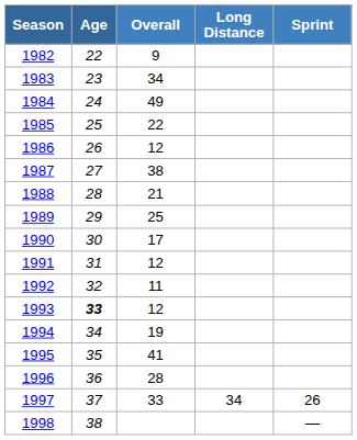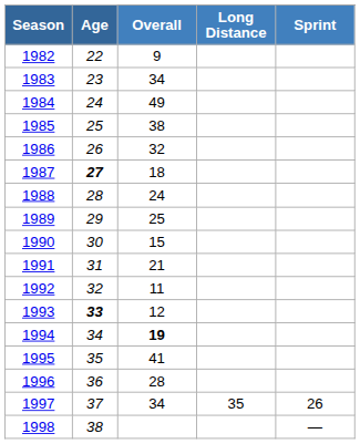 <table class="wikitable" style="font-size:95%; text-align:center; border:grey solid 1px; border-collapse:collapse; background:#ffffff;">
 <tr>
 <th style="background-color:#369; color:white; width:60px;" rowspan="2"> Season </th>
 <th style="background-color:#369; color:white; width:40px;" rowspan="2"> Age </th>
 </tr>
 <tr>
 <th style="background-color:#4180be; color:white; width:75px;">Overall</th>
 <th style="background-color:#4180be; color:white; width:75px;">Long Distance</th>
 <th style="background-color:#4180be; color:white; width:75px;">Sprint</th>
 </tr>
 <tr>
 <td><a href='#'>1982</a></td>
 <td><em>22</em></td>
 <td>9</td>
 <td></td>
 <td></td>
 </tr>
 <tr>
 <td><a href='#'>1983</a></td>
 <td><em>23</em></td>
 <td>34</td>
 <td></td>
 <td></td>
 </tr>
 <tr>
 <td><a href='#'>1984</a></td>
 <td><em>24</em></td>
 <td>49</td>
 <td></td>
 <td></td>
 </tr>
 <tr>
 <td><a href='#'>1985</a></td>
 <td><em>25</em></td>
-<td>22</td>
+<td>38</td>
 <td></td>
 <td></td>
 </tr>
 <tr>
 <td><a href='#'>1986</a></td>
 <td><em>26</em></td>
-<td>12</td>
+<td>32</td>
 <td></td>
 <td></td>
 </tr>
 <tr>
 <td><a href='#'>1987</a></td>
-<td><em>27</em></td>
-<td>38</td>
+<td><strong><em>27</em></strong></td>
+<td>18</td>
 <td></td>
 <td></td>
 </tr>
 <tr>
 <td><a href='#'>1988</a></td>
 <td><em>28</em></td>
-<td>21</td>
+<td>24</td>
 <td></td>
 <td></td>
 </tr>
 <tr>
 <td><a href='#'>1989</a></td>
 <td><em>29</em></td>
 <td>25</td>
 <td></td>
 <td></td>
 </tr>
 <tr>
 <td><a href='#'>1990</a></td>
 <td><em>30</em></td>
-<td>17</td>
+<td>15</td>
 <td></td>
 <td></td>
 </tr>
 <tr>
 <td><a href='#'>1991</a></td>
 <td><em>31</em></td>
-<td>12</td>
+<td>21</td>
 <td></td>
 <td></td>
 </tr>
 <tr>
 <td><a href='#'>1992</a></td>
 <td><em>32</em></td>
 <td>11</td>
 <td></td>
 <td></td>
 </tr>
 <tr>
 <td><a href='#'>1993</a></td>
 <td><strong><em>33</em></strong></td>
 <td>12</td>
 <td></td>
 <td></td>
 </tr>
 <tr>
 <td><a href='#'>1994</a></td>
 <td><em>34</em></td>
-<td>19</td>
+<td><strong>19</strong></td>
 <td></td>
 <td></td>
 </tr>
 <tr>
 <td><a href='#'>1995</a></td>
 <td><em>35</em></td>
 <td>41</td>
 <td></td>
 <td></td>
 </tr>
 <tr>
 <td><a href='#'>1996</a></td>
 <td><em>36</em></td>
 <td>28</td>
 <td></td>
 <td></td>
 </tr>
 <tr>
 <td><a href='#'>1997</a></td>
 <td><em>37</em></td>
-<td>33</td>
 <td>34</td>
+<td>35</td>
 <td>26</td>
 </tr>
 <tr>
 <td><a href='#'>1998</a></td>
 <td><em>38</em></td>
 <td></td>
 <td></td>
 <td>—</td>
 </tr>
 </table>
